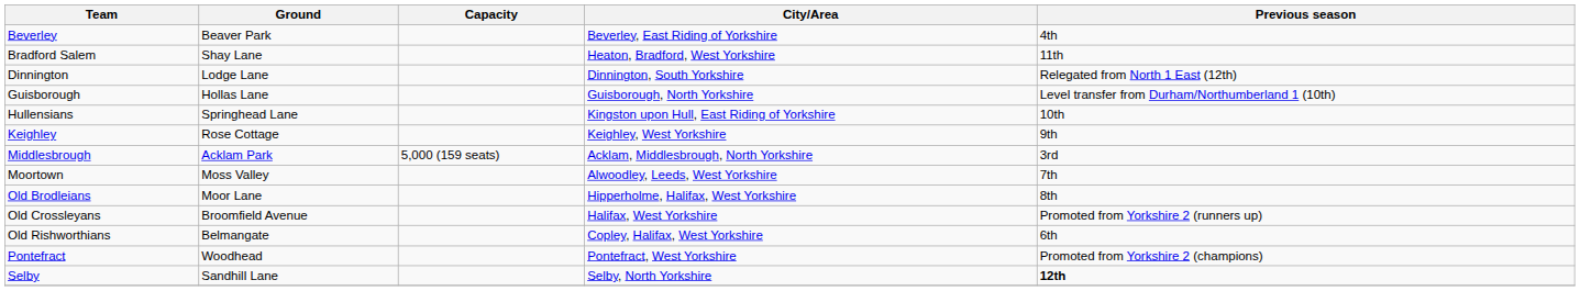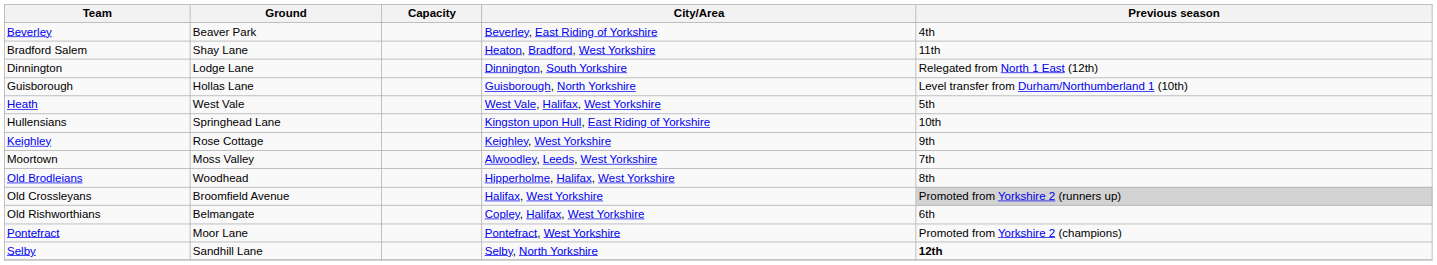 <table class="wikitable sortable" width=100%>
 <tr>
 <th>Team</th>
 <th>Ground</th>
 <th>Capacity</th>
 <th>City/Area</th>
 <th>Previous season</th>
 </tr>
 <tr>
 <td><a href='#'>Beverley</a></td>
 <td>Beaver Park</td>
 <td></td>
 <td><a href='#'>Beverley</a>, <a href='#'>East Riding of Yorkshire</a></td>
 <td>4th</td>
 </tr>
 <tr>
 <td>Bradford Salem</td>
 <td>Shay Lane</td>
 <td></td>
 <td><a href='#'>Heaton</a>, <a href='#'>Bradford</a>, <a href='#'>West Yorkshire</a></td>
 <td>11th</td>
 </tr>
 <tr>
 <td>Dinnington</td>
 <td>Lodge Lane</td>
 <td></td>
 <td><a href='#'>Dinnington</a>, <a href='#'>South Yorkshire</a></td>
 <td>Relegated from <a href='#'>North 1 East</a> (12th)</td>
 </tr>
 <tr>
 <td>Guisborough</td>
 <td>Hollas Lane</td>
 <td></td>
 <td><a href='#'>Guisborough</a>, <a href='#'>North Yorkshire</a></td>
 <td>Level transfer from <a href='#'>Durham/Northumberland 1</a> (10th)</td>
 </tr>
 <tr>
+<td><a href='#'>Heath</a></td>
+<td>West Vale</td>
+<td></td>
+<td><a href='#'>West Vale</a>, <a href='#'>Halifax</a>, <a href='#'>West Yorkshire</a></td>
+<td>5th</td>
+</tr>
+<tr>
 <td>Hullensians</td>
 <td>Springhead Lane</td>
 <td></td>
 <td><a href='#'>Kingston upon Hull</a>, <a href='#'>East Riding of Yorkshire</a></td>
 <td>10th</td>
 </tr>
 <tr>
 <td><a href='#'>Keighley</a></td>
 <td>Rose Cottage</td>
 <td></td>
 <td><a href='#'>Keighley</a>, <a href='#'>West Yorkshire</a></td>
 <td>9th</td>
 </tr>
 <tr>
-<td><a href='#'>Middlesbrough</a></td>
-<td><a href='#'>Acklam Park</a></td>
-<td>5,000 (159 seats)</td>
-<td><a href='#'>Acklam</a>, <a href='#'>Middlesbrough</a>, <a href='#'>North Yorkshire</a></td>
-<td>3rd</td>
-</tr>
-<tr>
 <td>Moortown</td>
 <td>Moss Valley</td>
 <td></td>
 <td><a href='#'>Alwoodley</a>, <a href='#'>Leeds</a>, <a href='#'>West Yorkshire</a></td>
 <td>7th</td>
 </tr>
 <tr>
 <td><a href='#'>Old Brodleians</a></td>
-<td>Moor Lane</td>
+<td>Woodhead</td>
 <td></td>
 <td><a href='#'>Hipperholme</a>, <a href='#'>Halifax</a>, <a href='#'>West Yorkshire</a></td>
 <td>8th</td>
 </tr>
 <tr>
 <td>Old Crossleyans</td>
 <td>Broomfield Avenue</td>
 <td></td>
 <td><a href='#'>Halifax</a>, <a href='#'>West Yorkshire</a></td>
-<td>Promoted from <a href='#'>Yorkshire 2</a> (runners up)</td>
+<td style="background: lightgrey;">Promoted from <a href='#'>Yorkshire 2</a> (runners up)</td>
 </tr>
 <tr>
 <td>Old Rishworthians</td>
 <td>Belmangate</td>
 <td></td>
 <td><a href='#'>Copley</a>, <a href='#'>Halifax</a>, <a href='#'>West Yorkshire</a></td>
 <td>6th</td>
 </tr>
 <tr>
 <td><a href='#'>Pontefract</a></td>
-<td>Woodhead</td>
+<td>Moor Lane</td>
 <td></td>
 <td><a href='#'>Pontefract</a>, <a href='#'>West Yorkshire</a></td>
 <td>Promoted from <a href='#'>Yorkshire 2</a> (champions)</td>
 </tr>
 <tr>
 <td><a href='#'>Selby</a></td>
 <td>Sandhill Lane</td>
 <td></td>
 <td><a href='#'>Selby</a>, <a href='#'>North Yorkshire</a></td>
 <td><strong>12th</strong></td>
 </tr>
 <tr>
 </tr>
 </table>
